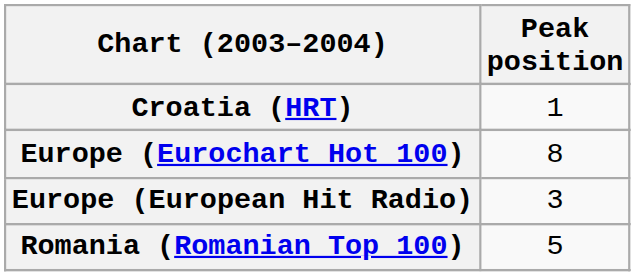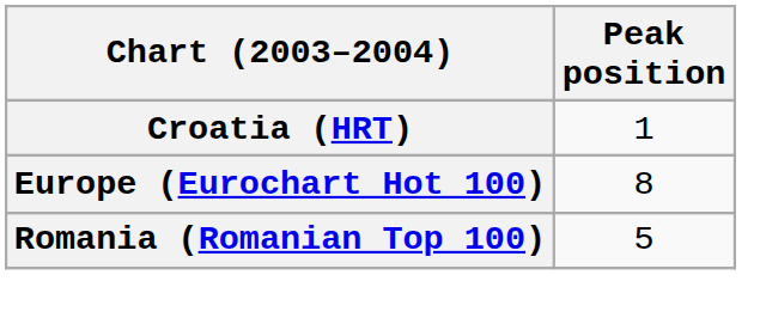 <table class="wikitable sortable plainrowheaders" style="text-align:center">
 <tr>
 <th scope="col">Chart (2003–2004)</th>
 <th scope="col">Peak<br>position</th>
 </tr>
 <tr>
 </tr>
 <tr>
 </tr>
 <tr>
 </tr>
 <tr>
 </tr>
 <tr>
 <th scope=row>Croatia (<a href='#'>HRT</a>)</th>
 <td>1</td>
 </tr>
 <tr>
 </tr>
 <tr>
 <th scope="row">Europe (<a href='#'>Eurochart Hot 100</a>)</th>
 <td>8</td>
-</tr>
-<tr>
-<th scope="row">Europe (European Hit Radio)</th>
-<td align="center">3</td>
 </tr>
 <tr>
 </tr>
 <tr>
 </tr>
 <tr>
 </tr>
 <tr>
 </tr>
 <tr>
 </tr>
 <tr>
 </tr>
 <tr>
 </tr>
 <tr>
 </tr>
 <tr>
 <th scope="row">Romania (<a href='#'>Romanian Top 100</a>)</th>
 <td>5</td>
 </tr>
 <tr>
 </tr>
 <tr>
 </tr>
 <tr>
 </tr>
 </table>
